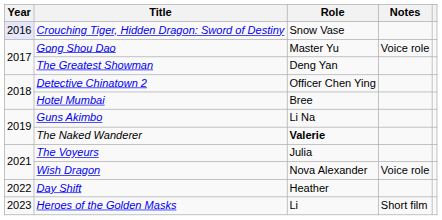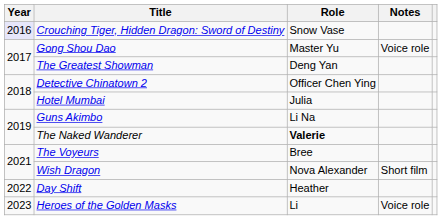 <table class="wikitable">
 <tr>
 <th>Year</th>
 <th>Title</th>
 <th>Role</th>
 <th class="unsortable">Notes</th>
 <th class="unsortable"></th>
 </tr>
 <tr>
 <td style="background: lavender;">2016</td>
 <td><em><a href='#'>Crouching Tiger, Hidden Dragon: Sword of Destiny</a> </em></td>
 <td>Snow Vase</td>
 <td></td>
 <td></td>
 </tr>
 <tr>
 <td rowspan="2">2017</td>
 <td><em><a href='#'>Gong Shou Dao</a></em></td>
 <td>Master Yu</td>
 <td>Voice role</td>
 <td></td>
 </tr>
 <tr>
 <td><em><a href='#'>The Greatest Showman</a></em></td>
 <td>Deng Yan</td>
 <td></td>
 <td></td>
 </tr>
 <tr>
 <td rowspan="2">2018</td>
 <td><em><a href='#'>Detective Chinatown 2</a></em></td>
 <td>Officer Chen Ying</td>
 <td></td>
 <td></td>
 </tr>
 <tr>
 <td><em><a href='#'>Hotel Mumbai</a></em></td>
-<td>Bree</td>
+<td>Julia</td>
 <td></td>
 <td></td>
 </tr>
 <tr>
 <td rowspan="2">2019</td>
 <td><em><a href='#'>Guns Akimbo</a></em></td>
 <td>Li Na</td>
 <td></td>
 <td></td>
 </tr>
 <tr>
 <td><em>The Naked Wanderer</em></td>
 <td><strong>Valerie</strong></td>
 <td></td>
 <td></td>
 </tr>
 <tr>
 <td rowspan="2">2021</td>
 <td><em><a href='#'>The Voyeurs</a></em></td>
-<td>Julia</td>
+<td>Bree</td>
 <td></td>
 <td></td>
 </tr>
 <tr>
 <td><em><a href='#'>Wish Dragon</a></em></td>
 <td>Nova Alexander</td>
-<td>Voice role</td>
+<td>Short film</td>
 <td></td>
 </tr>
 <tr>
 <td>2022</td>
 <td><em><a href='#'>Day Shift</a></em></td>
 <td>Heather</td>
 <td></td>
 <td></td>
 </tr>
 <tr>
 <td>2023</td>
 <td><em><a href='#'>Heroes of the Golden Masks</a></em></td>
 <td>Li</td>
-<td>Short film</td>
+<td>Voice role</td>
 <td></td>
 </tr>
 </table>
